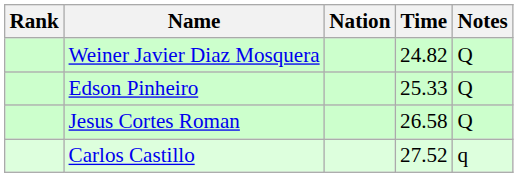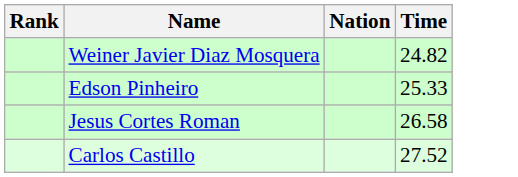 <table class="wikitable sortable">
 <tr>
 <th>Rank</th>
 <th>Name</th>
 <th>Nation</th>
 <th>Time</th>
-<th>Notes</th>
 </tr>
 <tr bgcolor=ccffcc>
 <td></td>
 <td><a href='#'>Weiner Javier Diaz Mosquera</a></td>
 <td></td>
 <td>24.82</td>
-<td>Q</td>
 </tr>
 <tr bgcolor=ccffcc>
 <td></td>
 <td><a href='#'>Edson Pinheiro</a></td>
 <td></td>
 <td>25.33</td>
-<td>Q</td>
 </tr>
 <tr bgcolor=ccffcc>
 <td></td>
 <td><a href='#'>Jesus Cortes Roman</a></td>
 <td></td>
 <td>26.58</td>
-<td>Q</td>
 </tr>
 <tr bgcolor=ddffdd>
 <td></td>
 <td><a href='#'>Carlos Castillo</a></td>
 <td></td>
 <td>27.52</td>
-<td>q</td>
 </tr>
 </table>
